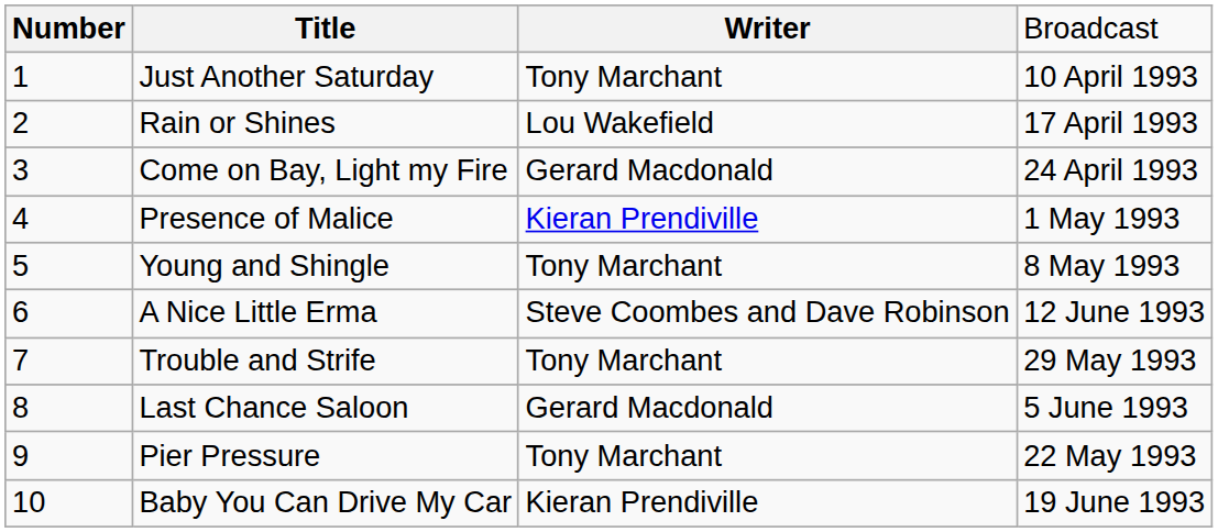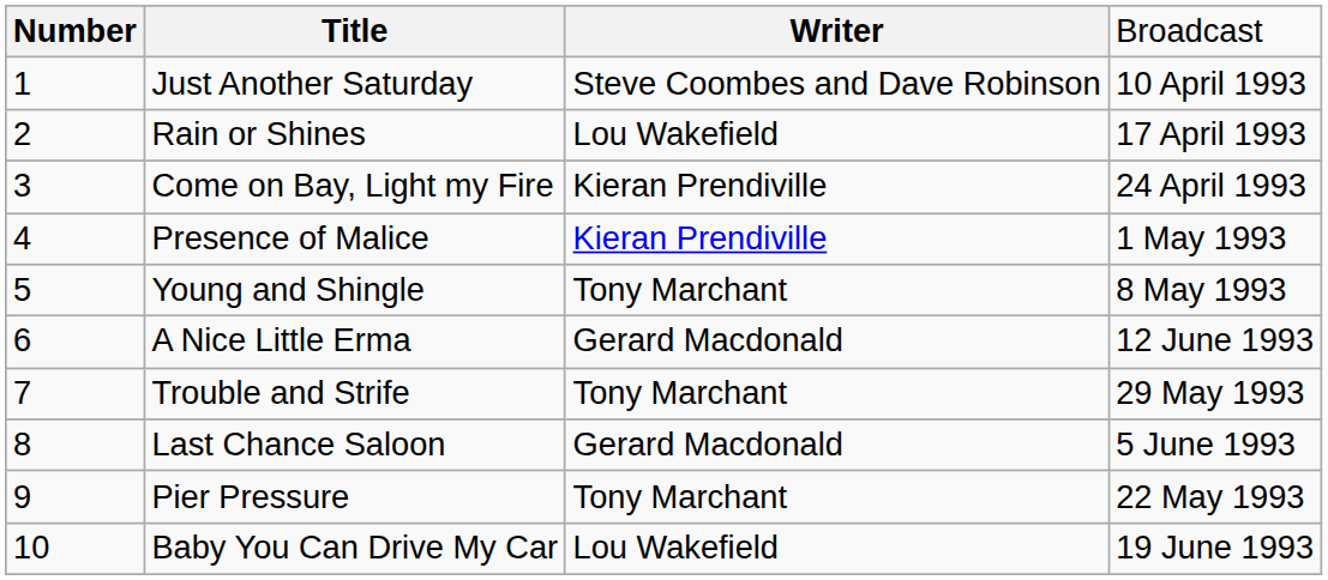 <table class="wikitable">
 <tr>
 <th>Number</th>
 <th>Title</th>
 <th>Writer</th>
 <td>Broadcast</td>
 </tr>
 <tr>
 <td>1</td>
 <td>Just Another Saturday</td>
-<td>Tony Marchant</td>
+<td>Steve Coombes and Dave Robinson</td>
 <td>10 April 1993</td>
 </tr>
 <tr>
 <td>2</td>
 <td>Rain or Shines</td>
 <td>Lou Wakefield</td>
 <td>17 April 1993</td>
 </tr>
 <tr>
 <td>3</td>
 <td>Come on Bay, Light my Fire</td>
-<td>Gerard Macdonald</td>
+<td>Kieran Prendiville</td>
 <td>24 April 1993</td>
 </tr>
 <tr>
 <td>4</td>
 <td>Presence of Malice</td>
 <td><a href='#'>Kieran Prendiville</a></td>
 <td>1 May 1993</td>
 </tr>
 <tr>
 <td>5</td>
 <td>Young and Shingle</td>
 <td>Tony Marchant</td>
 <td>8 May 1993</td>
 </tr>
 <tr>
 <td>6</td>
 <td>A Nice Little Erma</td>
-<td>Steve Coombes and Dave Robinson</td>
+<td>Gerard Macdonald</td>
 <td>12 June 1993</td>
 </tr>
 <tr>
 <td>7</td>
 <td>Trouble and Strife</td>
 <td>Tony Marchant</td>
 <td>29 May 1993</td>
 </tr>
 <tr>
 <td>8</td>
 <td>Last Chance Saloon</td>
 <td>Gerard Macdonald</td>
 <td>5 June 1993</td>
 </tr>
 <tr>
 <td>9</td>
 <td>Pier Pressure</td>
 <td>Tony Marchant</td>
 <td>22 May 1993</td>
 </tr>
 <tr>
 <td>10</td>
 <td>Baby You Can Drive My Car</td>
-<td>Kieran Prendiville</td>
+<td>Lou Wakefield</td>
 <td>19 June 1993</td>
 </tr>
 </table>
